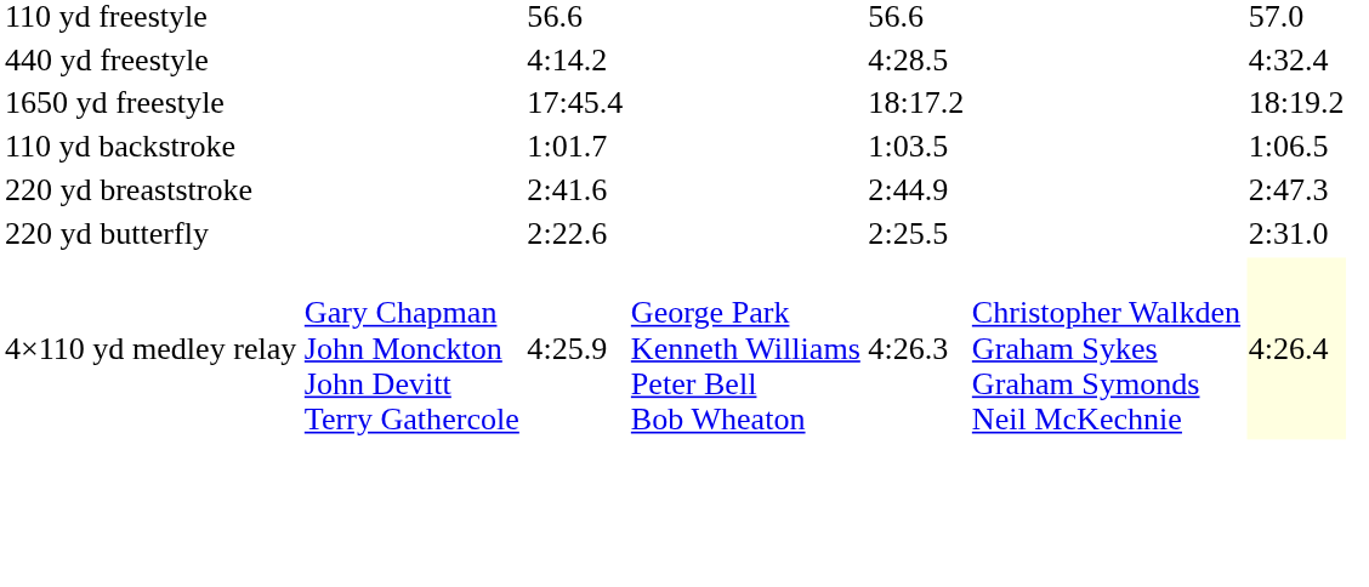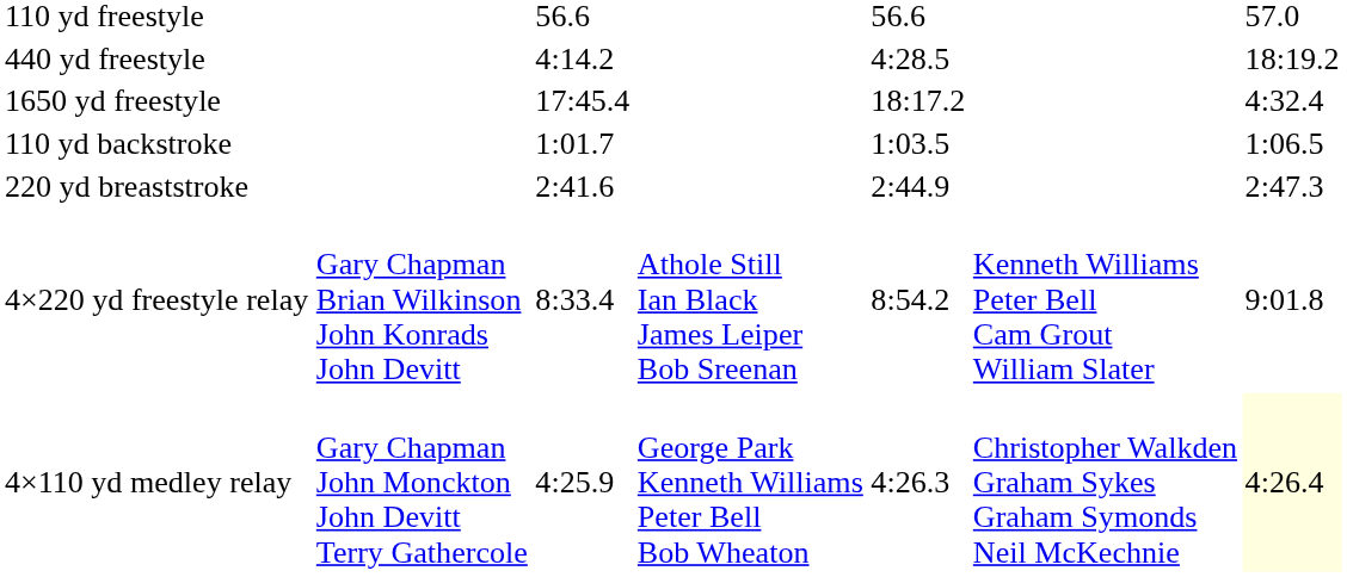 <table>
 <tr>
 <td>110 yd freestyle</td>
 <td></td>
 <td>56.6</td>
 <td></td>
 <td>56.6</td>
 <td></td>
 <td>57.0</td>
 </tr>
 <tr>
 <td>440 yd freestyle</td>
 <td></td>
 <td>4:14.2</td>
 <td></td>
 <td>4:28.5</td>
 <td></td>
-<td>4:32.4</td>
+<td>18:19.2</td>
 </tr>
 <tr>
 <td>1650 yd freestyle</td>
 <td></td>
 <td>17:45.4</td>
 <td></td>
 <td>18:17.2</td>
 <td></td>
-<td>18:19.2</td>
+<td>4:32.4</td>
 </tr>
 <tr>
 <td>110 yd backstroke</td>
 <td></td>
 <td>1:01.7</td>
 <td></td>
 <td>1:03.5</td>
 <td></td>
 <td>1:06.5</td>
 </tr>
 <tr>
 <td>220 yd breaststroke</td>
 <td></td>
 <td>2:41.6</td>
 <td></td>
 <td>2:44.9</td>
 <td></td>
 <td>2:47.3</td>
 </tr>
 <tr>
-<td>220 yd butterfly</td>
-<td></td>
-<td>2:22.6</td>
-<td></td>
-<td>2:25.5</td>
-<td></td>
-<td>2:31.0</td>
+<td>4×220 yd freestyle relay</td>
+<td><br><a href='#'>Gary Chapman</a><br><a href='#'>Brian Wilkinson</a><br><a href='#'>John Konrads</a><br><a href='#'>John Devitt</a></td>
+<td>8:33.4</td>
+<td><br><a href='#'>Athole Still</a><br><a href='#'>Ian Black</a><br><a href='#'>James Leiper</a><br><a href='#'>Bob Sreenan</a></td>
+<td>8:54.2</td>
+<td><br><a href='#'>Kenneth Williams</a><br><a href='#'>Peter Bell</a><br><a href='#'>Cam Grout</a><br><a href='#'>William Slater</a></td>
+<td>9:01.8</td>
 </tr>
 <tr>
 <td>4×110 yd medley relay</td>
 <td><br><a href='#'>Gary Chapman</a><br><a href='#'>John Monckton</a><br><a href='#'>John Devitt</a><br><a href='#'>Terry Gathercole</a></td>
 <td>4:25.9</td>
 <td><br><a href='#'>George Park</a><br><a href='#'>Kenneth Williams</a><br><a href='#'>Peter Bell</a><br><a href='#'>Bob Wheaton</a></td>
 <td>4:26.3</td>
 <td><br><a href='#'>Christopher Walkden</a><br><a href='#'>Graham Sykes</a><br><a href='#'>Graham Symonds</a><br><a href='#'>Neil McKechnie</a></td>
 <td style="background: lightyellow;">4:26.4</td>
 </tr>
 </table>
